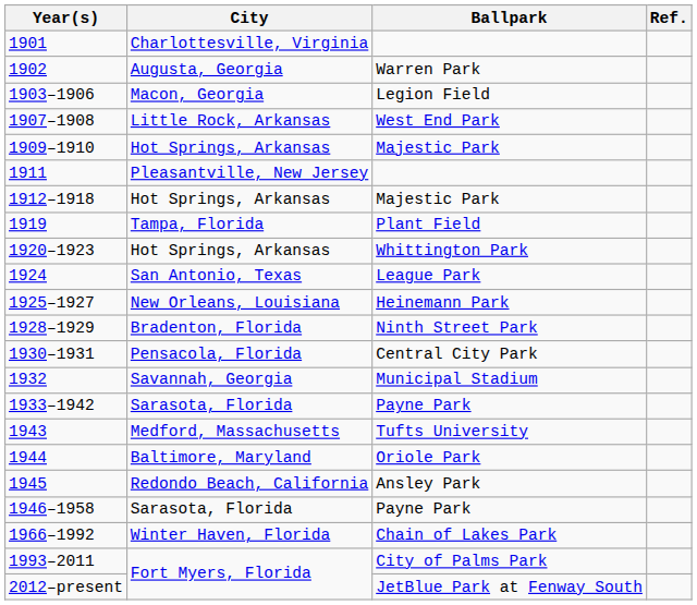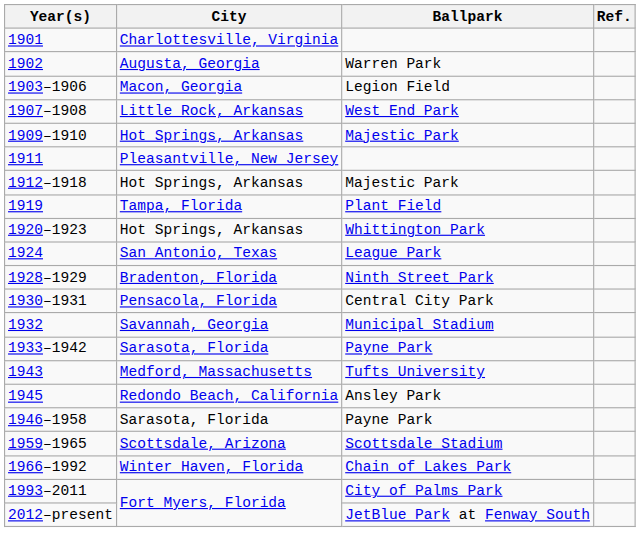 <table class="wikitable">
 <tr>
 <th>Year(s)</th>
 <th>City</th>
 <th>Ballpark</th>
 <th>Ref.</th>
 </tr>
 <tr>
 <td><a href='#'>1901</a></td>
 <td><a href='#'>Charlottesville, Virginia</a></td>
 <td> </td>
 <td></td>
 </tr>
 <tr>
 <td><a href='#'>1902</a></td>
 <td><a href='#'>Augusta, Georgia</a></td>
 <td>Warren Park</td>
 <td></td>
 </tr>
 <tr>
 <td><a href='#'>1903</a>–1906</td>
 <td><a href='#'>Macon, Georgia</a></td>
 <td>Legion Field</td>
 <td></td>
 </tr>
 <tr>
 <td><a href='#'>1907</a>–1908</td>
 <td><a href='#'>Little Rock, Arkansas</a></td>
 <td><a href='#'>West End Park</a></td>
 <td></td>
 </tr>
 <tr>
 <td><a href='#'>1909</a>–1910</td>
 <td><a href='#'>Hot Springs, Arkansas</a></td>
 <td><a href='#'>Majestic Park</a></td>
 <td></td>
 </tr>
 <tr>
 <td><a href='#'>1911</a></td>
 <td><a href='#'>Pleasantville, New Jersey</a></td>
 <td> </td>
 <td></td>
 </tr>
 <tr>
 <td><a href='#'>1912</a>–1918</td>
 <td>Hot Springs, Arkansas</td>
 <td>Majestic Park</td>
 <td></td>
 </tr>
 <tr>
 <td><a href='#'>1919</a></td>
 <td><a href='#'>Tampa, Florida</a></td>
 <td><a href='#'>Plant Field</a></td>
 <td></td>
 </tr>
 <tr>
 <td><a href='#'>1920</a>–1923</td>
 <td>Hot Springs, Arkansas</td>
 <td><a href='#'>Whittington Park</a></td>
 <td></td>
 </tr>
 <tr>
 <td><a href='#'>1924</a></td>
 <td><a href='#'>San Antonio, Texas</a></td>
 <td><a href='#'>League Park</a></td>
 <td></td>
 </tr>
 <tr>
-<td><a href='#'>1925</a>–1927</td>
-<td><a href='#'>New Orleans, Louisiana</a></td>
-<td><a href='#'>Heinemann Park</a></td>
-<td></td>
-</tr>
-<tr>
 <td><a href='#'>1928</a>–1929</td>
 <td><a href='#'>Bradenton, Florida</a></td>
 <td><a href='#'>Ninth Street Park</a></td>
 <td></td>
 </tr>
 <tr>
 <td><a href='#'>1930</a>–1931</td>
 <td><a href='#'>Pensacola, Florida</a></td>
 <td>Central City Park</td>
 <td></td>
 </tr>
 <tr>
 <td><a href='#'>1932</a></td>
 <td><a href='#'>Savannah, Georgia</a></td>
 <td><a href='#'>Municipal Stadium</a></td>
 <td></td>
 </tr>
 <tr>
 <td><a href='#'>1933</a>–1942</td>
 <td><a href='#'>Sarasota, Florida</a></td>
 <td><a href='#'>Payne Park</a></td>
 <td></td>
 </tr>
 <tr>
 <td><a href='#'>1943</a></td>
 <td><a href='#'>Medford, Massachusetts</a></td>
 <td><a href='#'>Tufts University</a></td>
 <td></td>
 </tr>
 <tr>
-<td><a href='#'>1944</a></td>
-<td><a href='#'>Baltimore, Maryland</a></td>
-<td><a href='#'>Oriole Park</a></td>
-<td></td>
-</tr>
-<tr>
 <td><a href='#'>1945</a></td>
 <td><a href='#'>Redondo Beach, California</a></td>
 <td>Ansley Park</td>
 <td></td>
 </tr>
 <tr>
 <td><a href='#'>1946</a>–1958</td>
 <td>Sarasota, Florida</td>
 <td>Payne Park</td>
+<td></td>
+</tr>
+<tr>
+<td><a href='#'>1959</a>–1965</td>
+<td><a href='#'>Scottsdale, Arizona</a></td>
+<td><a href='#'>Scottsdale Stadium</a></td>
 <td></td>
 </tr>
 <tr>
 <td><a href='#'>1966</a>–1992</td>
 <td><a href='#'>Winter Haven, Florida</a></td>
 <td><a href='#'>Chain of Lakes Park</a></td>
 <td></td>
 </tr>
 <tr>
 <td><a href='#'>1993</a>–2011</td>
 <td rowspan=2><a href='#'>Fort Myers, Florida</a></td>
 <td><a href='#'>City of Palms Park</a></td>
 <td></td>
 </tr>
 <tr>
 <td><a href='#'>2012</a>–present</td>
 <td><a href='#'>JetBlue Park</a> at <a href='#'>Fenway South</a></td>
 <td></td>
 </tr>
 </table>
